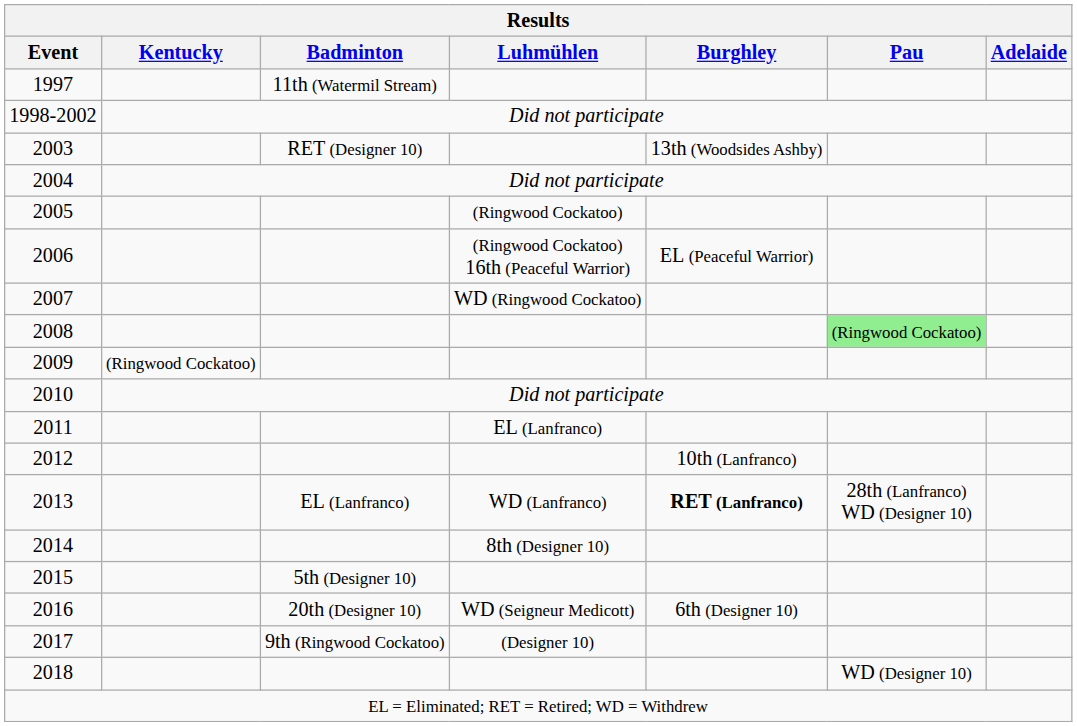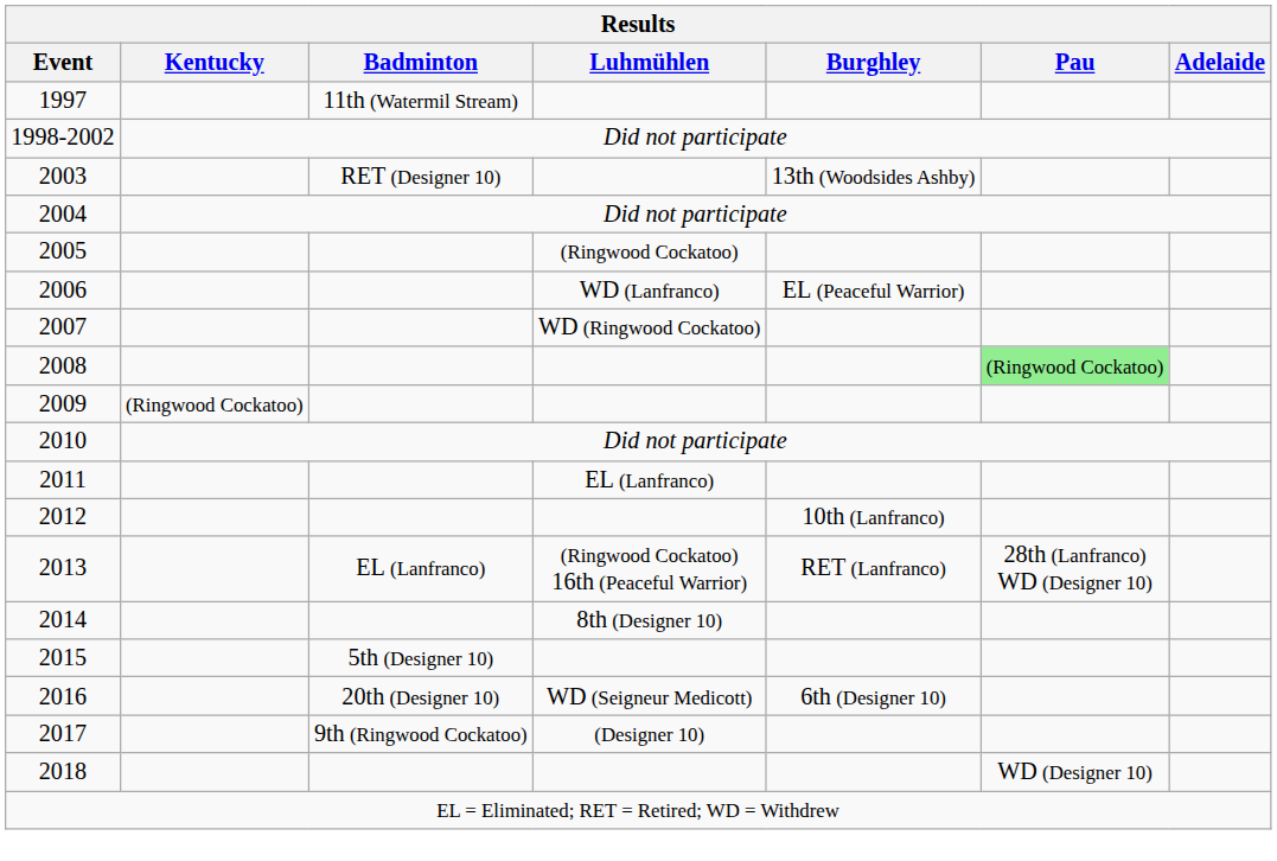 <table class="wikitable" style="text-align:center">
 <tr>
 <th colspan=13 align=center><strong>Results</strong></th>
 </tr>
 <tr>
 <th>Event</th>
 <th><a href='#'>Kentucky</a></th>
 <th><a href='#'>Badminton</a></th>
 <th><a href='#'>Luhmühlen</a></th>
 <th><a href='#'>Burghley</a></th>
 <th><a href='#'>Pau</a></th>
 <th><a href='#'>Adelaide</a></th>
 </tr>
 <tr>
 <td>1997</td>
 <td></td>
 <td>11th<small> (Watermil Stream)</small></td>
 <td></td>
 <td></td>
 <td></td>
 <td></td>
 </tr>
 <tr>
 <td>1998-2002</td>
 <td colspan="6"><em>Did not participate</em></td>
 </tr>
 <tr>
 <td>2003</td>
 <td></td>
 <td>RET<small> (Designer 10)</small></td>
 <td></td>
 <td>13th<small> (Woodsides Ashby)</small></td>
 <td></td>
 <td></td>
 </tr>
 <tr>
 <td>2004</td>
 <td colspan="6"><em>Did not participate</em></td>
 </tr>
 <tr>
 <td>2005</td>
 <td></td>
 <td></td>
 <td><small> (Ringwood Cockatoo)</small></td>
 <td></td>
 <td></td>
 <td></td>
 </tr>
 <tr>
 <td>2006</td>
 <td></td>
 <td></td>
-<td> <small>(Ringwood Cockatoo)</small><br>16th<small> (Peaceful Warrior)</small></td>
+<td>WD<small> (Lanfranco)</small></td>
 <td>EL<small> (Peaceful Warrior)</small></td>
 <td></td>
 <td></td>
 </tr>
 <tr>
 <td>2007</td>
 <td></td>
 <td></td>
 <td>WD<small> (Ringwood Cockatoo)</small></td>
 <td></td>
 <td></td>
 <td></td>
 </tr>
 <tr>
 <td>2008</td>
 <td></td>
 <td></td>
 <td></td>
 <td></td>
 <td style="background: lightgreen;"><small> (Ringwood Cockatoo)</small></td>
 <td></td>
 </tr>
 <tr>
 <td>2009</td>
 <td> <small>(Ringwood Cockatoo)</small></td>
 <td></td>
 <td></td>
 <td></td>
 <td></td>
 <td></td>
 </tr>
 <tr>
 <td>2010</td>
 <td colspan="6"><em>Did not participate</em></td>
 </tr>
 <tr>
 <td>2011</td>
 <td></td>
 <td></td>
 <td>EL<small> (Lanfranco)</small></td>
 <td></td>
 <td></td>
 <td></td>
 </tr>
 <tr>
 <td>2012</td>
 <td></td>
 <td></td>
 <td></td>
 <td>10th<small> (Lanfranco)</small></td>
 <td></td>
 <td></td>
 </tr>
 <tr>
 <td>2013</td>
 <td></td>
 <td>EL<small> (Lanfranco)</small></td>
-<td>WD<small> (Lanfranco)</small></td>
-<td><strong>RET<small> (Lanfranco)</small></strong></td>
+<td> <small>(Ringwood Cockatoo)</small><br>16th<small> (Peaceful Warrior)</small></td>
+<td>RET<small> (Lanfranco)</small></td>
 <td>28th<small> (Lanfranco)</small><br>WD<small> (Designer 10)</small></td>
 <td></td>
 </tr>
 <tr>
 <td>2014</td>
 <td></td>
 <td></td>
 <td>8th<small> (Designer 10)</small></td>
 <td></td>
 <td></td>
 <td></td>
 </tr>
 <tr>
 <td>2015</td>
 <td></td>
 <td>5th<small> (Designer 10)</small></td>
 <td></td>
 <td></td>
 <td></td>
 <td></td>
 </tr>
 <tr>
 <td>2016</td>
 <td></td>
 <td>20th<small> (Designer 10)</small></td>
 <td>WD<small> (Seigneur Medicott)</small></td>
 <td>6th<small> (Designer 10)</small></td>
 <td></td>
 <td></td>
 </tr>
 <tr>
 <td>2017</td>
 <td></td>
 <td>9th<small> (Ringwood Cockatoo)</small></td>
 <td><small> (Designer 10)</small></td>
 <td></td>
 <td></td>
 <td></td>
 </tr>
 <tr>
 <td>2018</td>
 <td></td>
 <td></td>
 <td></td>
 <td></td>
 <td>WD<small> (Designer 10)</small></td>
 <td></td>
 </tr>
 <tr>
 <td colspan=13 align=center><small> EL = Eliminated; RET = Retired; WD = Withdrew </small></td>
 </tr>
 </table>
